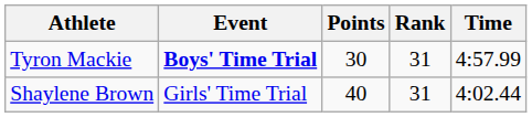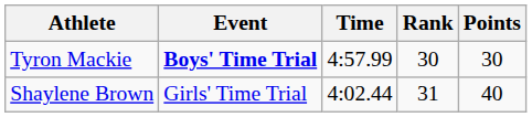 <table class="wikitable" border="1" style="font-size:90%">
 <tr>
 <th>Athlete</th>
 <th>Event</th>
+<th>Time</th>
+<th>Rank</th>
 <th>Points</th>
-<th>Rank</th>
-<th>Time</th>
 </tr>
 <tr>
 <td><a href='#'>Tyron Mackie</a></td>
 <td><strong><a href='#'>Boys' Time Trial</a></strong></td>
+<td align=center>4:57.99</td>
 <td align=center>30</td>
-<td align=center>31</td>
-<td align=center>4:57.99</td>
+<td align=center>30</td>
 </tr>
 <tr>
 <td><a href='#'>Shaylene Brown</a></td>
 <td><a href='#'>Girls' Time Trial</a></td>
+<td align=center>4:02.44</td>
+<td align=center>31</td>
 <td align=center>40</td>
-<td align=center>31</td>
-<td align=center>4:02.44</td>
 </tr>
 </table>
